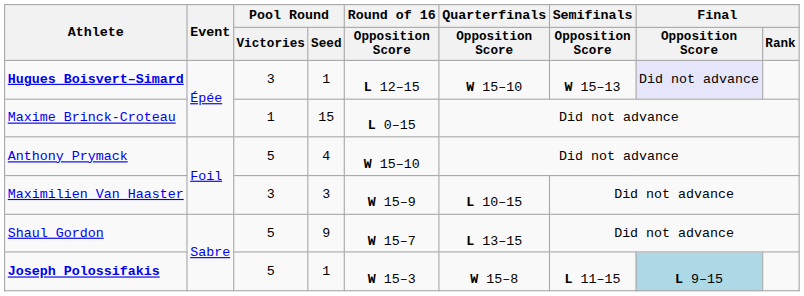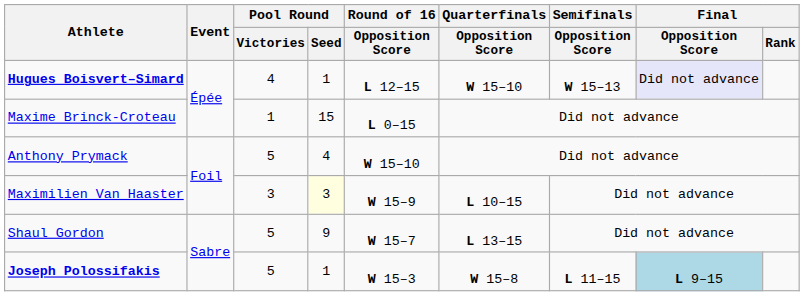 <table class=wikitable style="font-size:90%">
 <tr>
 <th rowspan=2>Athlete</th>
 <th rowspan=2>Event</th>
 <th colspan=2>Pool Round</th>
 <th>Round of 16</th>
 <th>Quarterfinals</th>
 <th>Semifinals</th>
 <th colspan=2>Final</th>
 </tr>
 <tr style="font-size:95%">
 <th>Victories</th>
 <th>Seed</th>
 <th>Opposition<br>Score</th>
 <th>Opposition<br>Score</th>
 <th>Opposition<br>Score</th>
 <th>Opposition<br>Score</th>
 <th>Rank</th>
 </tr>
 <tr align=center>
 <td align=left><strong><a href='#'>Hugues Boisvert–Simard</a></strong></td>
 <td align=left rowspan=2><a href='#'>Épée</a></td>
-<td>3</td>
+<td>4</td>
 <td>1</td>
 <td><br><strong>L</strong> 12–15</td>
 <td><br><strong>W</strong> 15–10</td>
 <td><br><strong>W</strong> 15–13</td>
 <td style="background: lavender;">Did not advance</td>
 <td></td>
 </tr>
 <tr align=center>
 <td align=left><a href='#'>Maxime Brinck-Croteau</a></td>
 <td>1</td>
 <td>15</td>
 <td><br><strong>L</strong> 0–15</td>
 <td colspan=4>Did not advance</td>
 </tr>
 <tr align=center>
 <td align=left><a href='#'>Anthony Prymack</a></td>
 <td align=left rowspan=2><a href='#'>Foil</a></td>
 <td>5</td>
 <td>4</td>
 <td><br><strong>W</strong> 15–10</td>
 <td colspan=4>Did not advance</td>
 </tr>
 <tr align=center>
 <td align=left><a href='#'>Maximilien Van Haaster</a></td>
 <td>3</td>
-<td>3</td>
+<td style="background: lightyellow;">3</td>
 <td><br><strong>W</strong> 15–9</td>
 <td><br><strong>L</strong> 10–15</td>
 <td colspan=3>Did not advance</td>
 </tr>
 <tr align=center>
 <td align=left><a href='#'>Shaul Gordon</a></td>
 <td align=left rowspan=2><a href='#'>Sabre</a></td>
 <td>5</td>
 <td>9</td>
 <td><br><strong>W</strong> 15–7</td>
 <td><br><strong>L</strong> 13–15</td>
 <td colspan=3>Did not advance</td>
 </tr>
 <tr align=center>
 <td align=left><strong><a href='#'>Joseph Polossifakis</a></strong></td>
 <td>5</td>
 <td>1</td>
 <td><br><strong>W</strong> 15–3</td>
 <td><br><strong>W</strong> 15–8</td>
 <td><br><strong>L</strong> 11–15</td>
 <td style="background: lightblue;"><br><strong>L</strong> 9–15</td>
 <td></td>
 </tr>
 </table>
